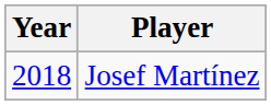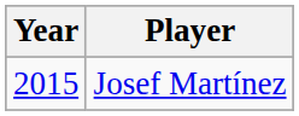 <table class="wikitable">
 <tr>
 <th>Year</th>
 <th>Player</th>
 </tr>
 <tr>
-<td style="text-align: center;" rowspan=1><a href='#'>2018</a></td>
+<td style="text-align: center;" rowspan=1><a href='#'>2015</a></td>
 <td> <a href='#'>Josef Martínez</a></td>
 </tr>
 </table>
